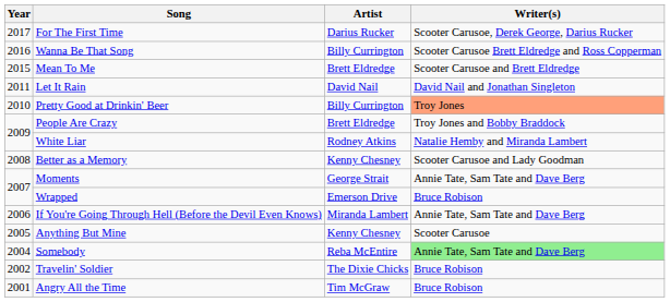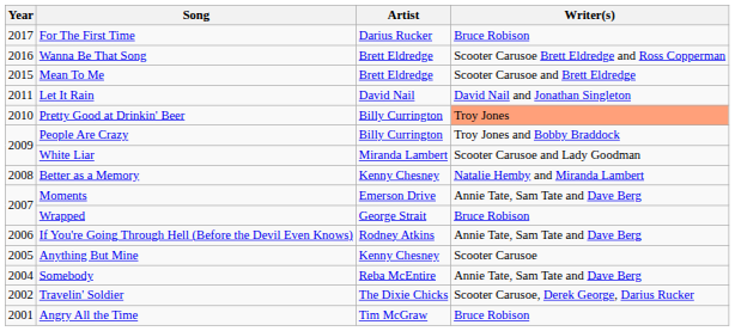 <table class="wikitable" style="text-align:left;">
 <tr>
 <th>Year</th>
 <th>Song</th>
 <th>Artist</th>
 <th>Writer(s)</th>
 </tr>
 <tr>
 <td>2017</td>
 <td><a href='#'>For The First Time</a></td>
 <td><a href='#'>Darius Rucker</a></td>
-<td>Scooter Carusoe, <a href='#'>Derek George</a>, <a href='#'>Darius Rucker</a></td>
+<td><a href='#'>Bruce Robison</a></td>
 </tr>
 <tr>
 <td>2016</td>
 <td><a href='#'>Wanna Be That Song</a></td>
-<td><a href='#'>Billy Currington</a></td>
+<td><a href='#'>Brett Eldredge</a></td>
 <td>Scooter Carusoe <a href='#'>Brett Eldredge</a> and <a href='#'>Ross Copperman</a></td>
 </tr>
 <tr>
 <td>2015</td>
 <td><a href='#'>Mean To Me</a></td>
 <td><a href='#'>Brett Eldredge</a></td>
 <td>Scooter Carusoe and <a href='#'>Brett Eldredge</a></td>
 </tr>
 <tr>
 <td>2011</td>
 <td><a href='#'>Let It Rain</a></td>
 <td><a href='#'>David Nail</a></td>
 <td><a href='#'>David Nail</a> and <a href='#'>Jonathan Singleton</a></td>
 </tr>
 <tr>
 <td>2010</td>
 <td><a href='#'>Pretty Good at Drinkin' Beer</a></td>
 <td><a href='#'>Billy Currington</a></td>
 <td style="background: lightsalmon;">Troy Jones</td>
 </tr>
 <tr>
 <td rowspan ="2">2009</td>
 <td><a href='#'>People Are Crazy</a></td>
-<td><a href='#'>Brett Eldredge</a></td>
+<td><a href='#'>Billy Currington</a></td>
 <td>Troy Jones and <a href='#'>Bobby Braddock</a></td>
 </tr>
 <tr>
 <td><a href='#'>White Liar</a></td>
-<td><a href='#'>Rodney Atkins</a></td>
-<td><a href='#'>Natalie Hemby</a> and <a href='#'>Miranda Lambert</a></td>
+<td><a href='#'>Miranda Lambert</a></td>
+<td>Scooter Carusoe and Lady Goodman</td>
 </tr>
 <tr ->
 <td>2008</td>
 <td><a href='#'>Better as a Memory</a></td>
 <td><a href='#'>Kenny Chesney</a></td>
-<td>Scooter Carusoe and Lady Goodman</td>
+<td><a href='#'>Natalie Hemby</a> and <a href='#'>Miranda Lambert</a></td>
 </tr>
 <tr>
 <td rowspan ="2">2007</td>
 <td><a href='#'>Moments</a></td>
-<td><a href='#'>George Strait</a></td>
+<td><a href='#'>Emerson Drive</a></td>
 <td>Annie Tate, Sam Tate and <a href='#'>Dave Berg</a></td>
 </tr>
 <tr>
 <td><a href='#'>Wrapped</a></td>
-<td><a href='#'>Emerson Drive</a></td>
+<td><a href='#'>George Strait</a></td>
 <td><a href='#'>Bruce Robison</a></td>
 </tr>
 <tr>
 <td>2006</td>
 <td><a href='#'>If You're Going Through Hell (Before the Devil Even Knows)</a></td>
-<td><a href='#'>Miranda Lambert</a></td>
+<td><a href='#'>Rodney Atkins</a></td>
 <td>Annie Tate, Sam Tate and <a href='#'>Dave Berg</a></td>
 </tr>
 <tr>
 <td>2005</td>
 <td><a href='#'>Anything But Mine</a></td>
 <td><a href='#'>Kenny Chesney</a></td>
 <td>Scooter Carusoe</td>
 </tr>
 <tr>
 <td>2004</td>
 <td><a href='#'>Somebody</a></td>
 <td><a href='#'>Reba McEntire</a></td>
-<td style="background: lightgreen;">Annie Tate, Sam Tate and <a href='#'>Dave Berg</a></td>
+<td>Annie Tate, Sam Tate and <a href='#'>Dave Berg</a></td>
 </tr>
 <tr>
 <td>2002</td>
 <td><a href='#'>Travelin' Soldier</a></td>
 <td><a href='#'>The Dixie Chicks</a></td>
-<td><a href='#'>Bruce Robison</a></td>
+<td>Scooter Carusoe, <a href='#'>Derek George</a>, <a href='#'>Darius Rucker</a></td>
 </tr>
 <tr>
 <td>2001</td>
 <td><a href='#'>Angry All the Time</a></td>
 <td><a href='#'>Tim McGraw</a></td>
 <td><a href='#'>Bruce Robison</a></td>
 </tr>
 </table>
